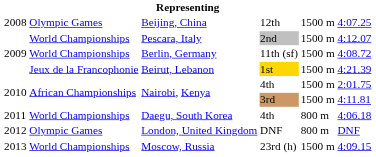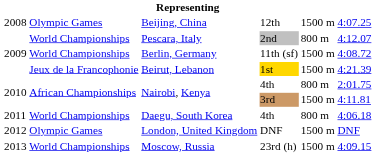 <table>
 <tr>
 <th colspan="6">Representing </th>
 </tr>
 <tr>
 <td>2008</td>
 <td><a href='#'>Olympic Games</a></td>
 <td><a href='#'>Beijing, China</a></td>
 <td>12th</td>
 <td>1500 m</td>
 <td><a href='#'>4:07.25</a></td>
 </tr>
 <tr>
 <td rowspan=3>2009</td>
 <td><a href='#'>World Championships</a></td>
 <td><a href='#'>Pescara, Italy</a></td>
 <td bgcolor=silver>2nd</td>
-<td>1500 m</td>
+<td>800 m</td>
 <td><a href='#'>4:12.07</a></td>
 </tr>
 <tr>
 <td><a href='#'>World Championships</a></td>
 <td><a href='#'>Berlin, Germany</a></td>
 <td>11th (sf)</td>
 <td>1500 m</td>
 <td><a href='#'>4:08.72</a></td>
 </tr>
 <tr>
 <td><a href='#'>Jeux de la Francophonie</a></td>
 <td><a href='#'>Beirut, Lebanon</a></td>
 <td bgcolor=gold>1st</td>
 <td>1500 m</td>
 <td><a href='#'>4:21.39</a></td>
 </tr>
 <tr>
 <td rowspan=2>2010</td>
 <td rowspan=2><a href='#'>African Championships</a></td>
 <td rowspan=2><a href='#'>Nairobi</a>, <a href='#'>Kenya</a></td>
 <td>4th</td>
-<td>1500 m</td>
+<td>800 m</td>
 <td><a href='#'>2:01.75</a></td>
 </tr>
 <tr>
 <td bgcolor="cc9966">3rd</td>
 <td>1500 m</td>
 <td><a href='#'>4:11.81</a></td>
 </tr>
 <tr>
 <td>2011</td>
 <td><a href='#'>World Championships</a></td>
 <td><a href='#'>Daegu, South Korea</a></td>
 <td>4th</td>
 <td>800 m</td>
 <td><a href='#'>4:06.18</a></td>
 </tr>
 <tr>
 <td>2012</td>
 <td><a href='#'>Olympic Games</a></td>
 <td><a href='#'>London, United Kingdom</a></td>
 <td>DNF</td>
-<td>800 m</td>
+<td>1500 m</td>
 <td><a href='#'>DNF</a></td>
 </tr>
 <tr>
 <td>2013</td>
 <td><a href='#'>World Championships</a></td>
 <td><a href='#'>Moscow, Russia</a></td>
 <td>23rd (h)</td>
 <td>1500 m</td>
 <td><a href='#'>4:09.15</a></td>
 </tr>
 </table>
